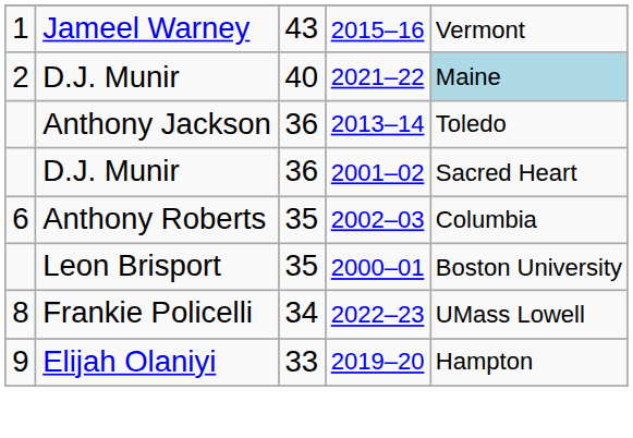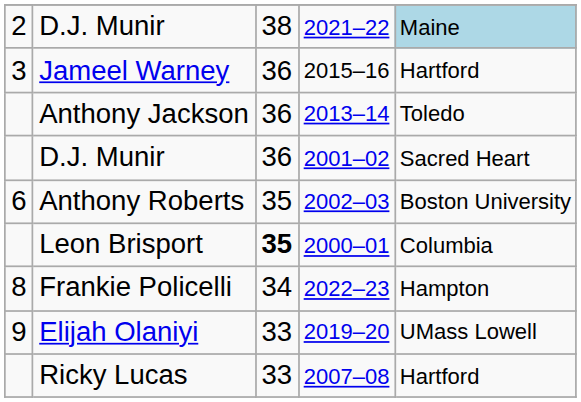 <table class="wikitable">
 <tr>
 </tr>
 <tr>
-<td>1</td>
-<td><a href='#'>Jameel Warney</a></td>
-<td>43</td>
-<td style="font-size:80%;"><a href='#'>2015–16</a></td>
-<td style="font-size:80%;">Vermont</td>
+<td>2</td>
+<td>D.J. Munir</td>
+<td>38</td>
+<td style="font-size:80%;"><a href='#'>2021–22</a></td>
+<td style="background: lightblue; font-size:80%;">Maine</td>
 </tr>
 <tr>
-<td>2</td>
-<td>D.J. Munir</td>
-<td>40</td>
-<td style="font-size:80%;"><a href='#'>2021–22</a></td>
-<td style="background: lightblue; font-size:80%;">Maine</td>
+<td>3</td>
+<td><a href='#'>Jameel Warney</a></td>
+<td>36</td>
+<td style="font-size:80%;">2015–16</td>
+<td style="font-size:80%;">Hartford</td>
 </tr>
 <tr>
 <td></td>
 <td>Anthony Jackson</td>
 <td>36</td>
 <td style="font-size:80%;"><a href='#'>2013–14</a></td>
 <td style="font-size:80%;">Toledo</td>
 </tr>
 <tr>
 <td></td>
 <td>D.J. Munir</td>
 <td>36</td>
 <td style="font-size:80%;"><a href='#'>2001–02</a></td>
 <td style="font-size:80%;">Sacred Heart</td>
 </tr>
 <tr>
 <td>6</td>
 <td>Anthony Roberts</td>
 <td>35</td>
 <td style="font-size:80%;"><a href='#'>2002–03</a></td>
-<td style="font-size:80%;">Columbia</td>
+<td style="font-size:80%;">Boston University</td>
 </tr>
 <tr>
 <td></td>
 <td>Leon Brisport</td>
-<td>35</td>
+<td><strong>35</strong></td>
 <td style="font-size:80%;"><a href='#'>2000–01</a></td>
-<td style="font-size:80%;">Boston University</td>
+<td style="font-size:80%;">Columbia</td>
 </tr>
 <tr>
 <td>8</td>
 <td>Frankie Policelli</td>
 <td>34</td>
 <td style="font-size:80%;"><a href='#'>2022–23</a></td>
-<td style="font-size:80%;">UMass Lowell</td>
+<td style="font-size:80%;">Hampton </td>
 </tr>
 <tr>
 <td>9</td>
 <td><a href='#'>Elijah Olaniyi</a></td>
 <td>33</td>
 <td style="font-size:80%;"><a href='#'>2019–20</a></td>
-<td style="font-size:80%;">Hampton </td>
+<td style="font-size:80%;">UMass Lowell</td>
+</tr>
+<tr>
+<td></td>
+<td>Ricky Lucas</td>
+<td>33</td>
+<td style="font-size:80%;"><a href='#'>2007–08</a></td>
+<td style="font-size:80%;">Hartford</td>
 </tr>
 </table>
